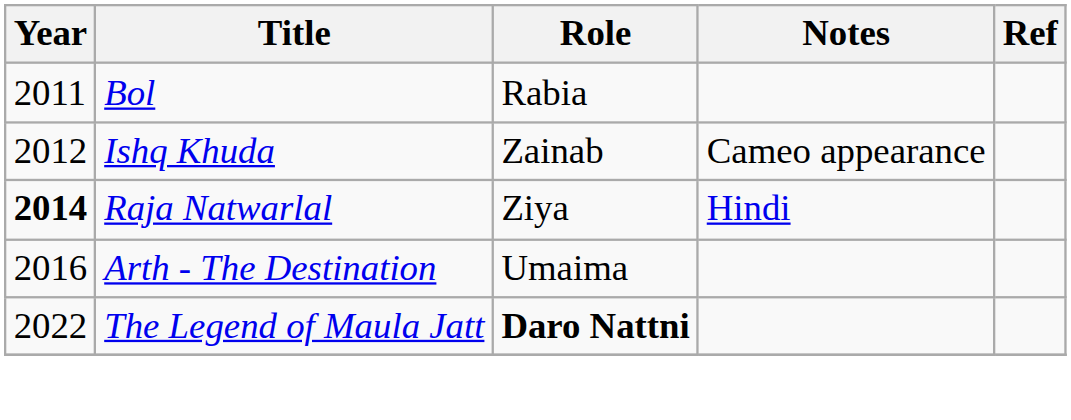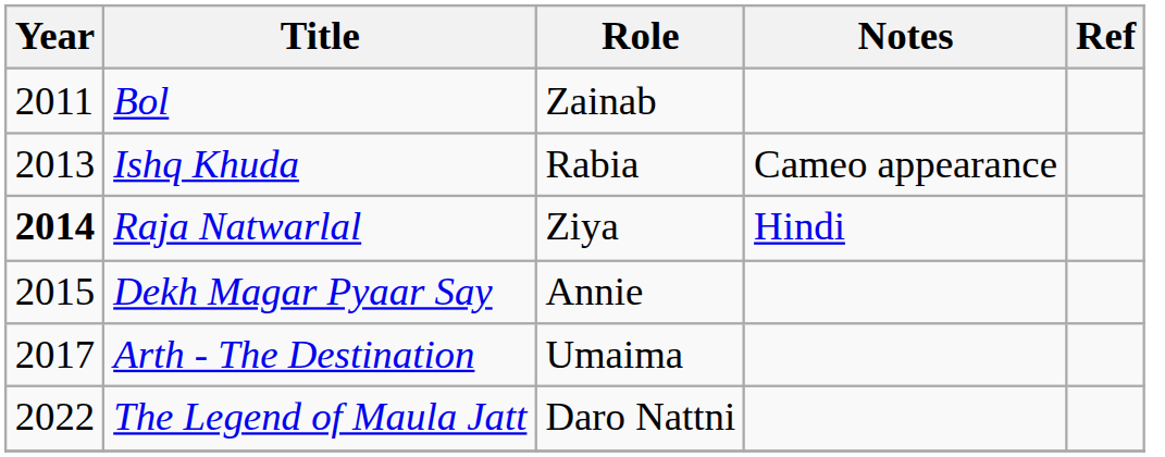 <table class="wikitable">
 <tr>
 <th>Year</th>
 <th>Title</th>
 <th>Role</th>
 <th>Notes</th>
 <th>Ref</th>
 </tr>
 <tr>
 <td>2011</td>
 <td><em><a href='#'>Bol</a></em></td>
-<td>Rabia</td>
+<td>Zainab</td>
 <td></td>
 <td></td>
 </tr>
 <tr>
-<td>2012</td>
+<td>2013</td>
 <td><em><a href='#'>Ishq Khuda</a></em></td>
-<td>Zainab</td>
+<td>Rabia</td>
 <td>Cameo appearance</td>
 <td></td>
 </tr>
 <tr>
 <td><strong>2014</strong></td>
 <td><em><a href='#'>Raja Natwarlal</a></em></td>
 <td>Ziya</td>
 <td><a href='#'>Hindi</a></td>
 <td></td>
 </tr>
 <tr>
-<td>2016</td>
+<td>2015</td>
+<td><em><a href='#'>Dekh Magar Pyaar Say</a></em></td>
+<td>Annie</td>
+<td></td>
+<td></td>
+</tr>
+<tr>
+<td>2017</td>
 <td><em><a href='#'>Arth - The Destination</a></em></td>
 <td>Umaima</td>
 <td></td>
 <td></td>
 </tr>
 <tr>
 <td>2022</td>
 <td><em><a href='#'>The Legend of Maula Jatt</a></em></td>
-<td><strong>Daro Nattni</strong></td>
+<td>Daro Nattni</td>
 <td></td>
 <td></td>
 </tr>
 <tr>
 </tr>
 </table>
